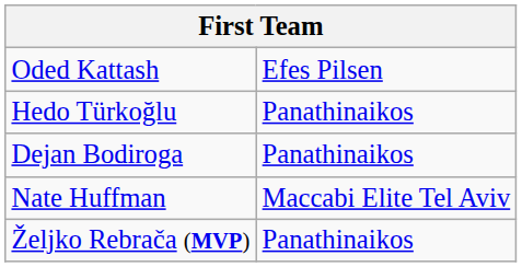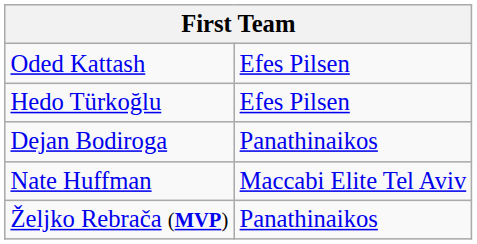 <table | class="wikitable">
 <tr>
 <th colspan=2>First Team</th>
 </tr>
 <tr>
 <td> <a href='#'>Oded Kattash</a></td>
 <td> <a href='#'>Efes Pilsen</a></td>
 </tr>
 <tr>
 <td> <a href='#'>Hedo Türkoğlu</a></td>
-<td> <a href='#'>Panathinaikos</a></td>
+<td> <a href='#'>Efes Pilsen</a></td>
 </tr>
 <tr>
 <td> <a href='#'>Dejan Bodiroga</a></td>
 <td> <a href='#'>Panathinaikos</a></td>
 </tr>
 <tr>
 <td> <a href='#'>Nate Huffman</a></td>
 <td> <a href='#'>Maccabi Elite Tel Aviv</a></td>
 </tr>
 <tr>
 <td> <a href='#'>Željko Rebrača</a> <small>(<strong><a href='#'>MVP</a></strong>)</small></td>
 <td> <a href='#'>Panathinaikos</a></td>
 </tr>
 </table>
